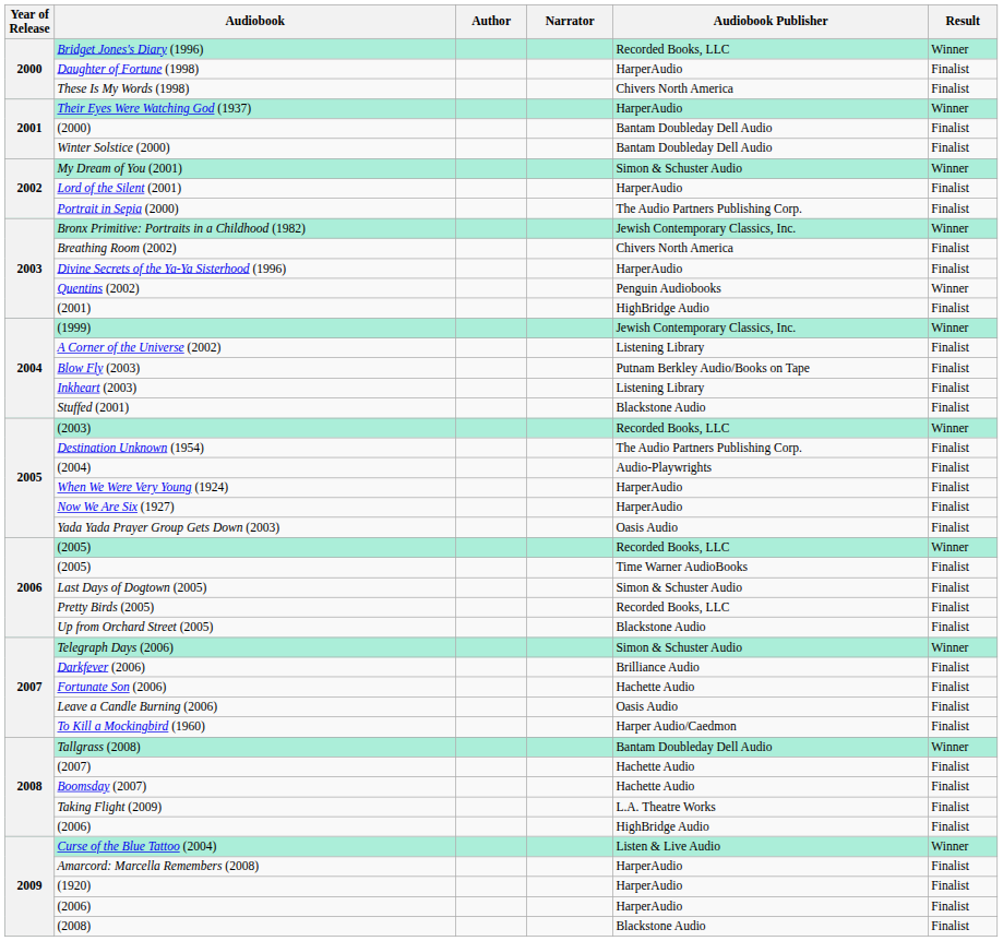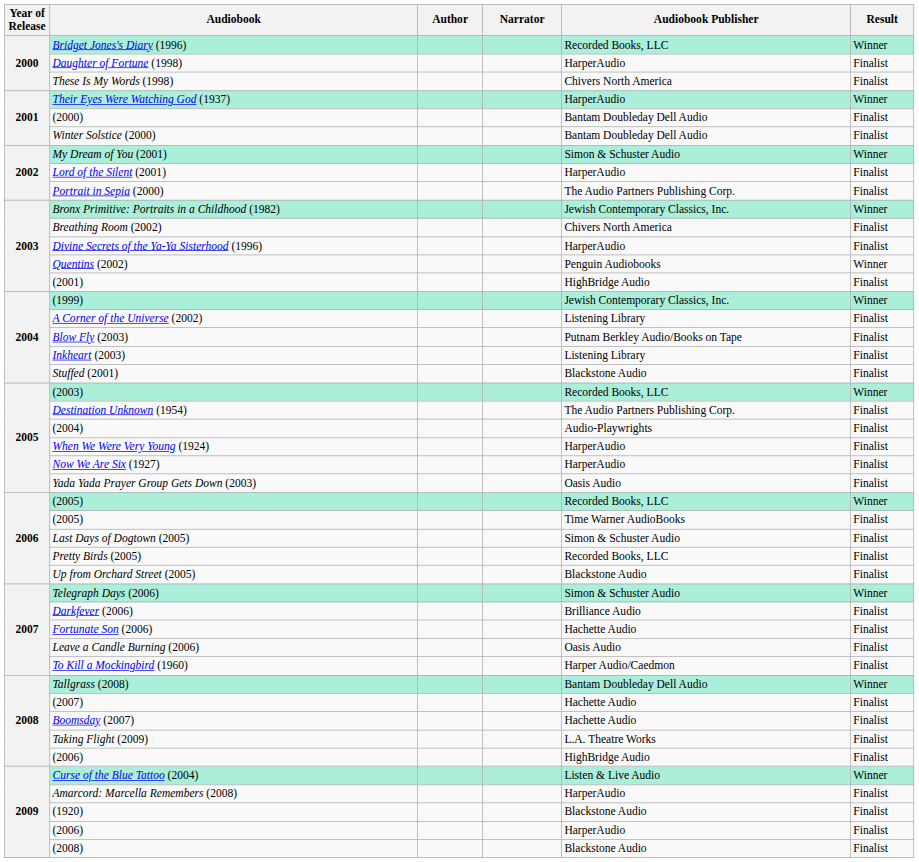 <table class="wikitable sortable mw-collapsible" style="width:100%">
 <tr bgcolor="#bebebe">
 <th width="5%">Year of Release</th>
 <th>Audiobook</th>
 <th>Author</th>
 <th>Narrator</th>
 <th>Audiobook Publisher</th>
 <th>Result</th>
 </tr>
 <tr style="background:#ABEED9">
 <th rowspan="3">2000<br></th>
 <td><em><a href='#'>Bridget Jones's Diary</a></em> (1996)</td>
 <td></td>
 <td></td>
 <td>Recorded Books, LLC</td>
 <td>Winner</td>
 </tr>
 <tr>
 <td><em><a href='#'>Daughter of Fortune</a></em> (1998)</td>
 <td></td>
 <td></td>
 <td>HarperAudio</td>
 <td>Finalist</td>
 </tr>
 <tr>
 <td><em>These Is My Words</em> (1998)</td>
 <td></td>
 <td></td>
 <td>Chivers North America</td>
 <td>Finalist</td>
 </tr>
 <tr style="background:#ABEED9">
 <th rowspan="3">2001<br></th>
 <td><em><a href='#'>Their Eyes Were Watching God</a></em> (1937)</td>
 <td></td>
 <td></td>
 <td>HarperAudio</td>
 <td>Winner</td>
 </tr>
 <tr>
 <td><em></em> (2000)</td>
 <td></td>
 <td></td>
 <td>Bantam Doubleday Dell Audio</td>
 <td>Finalist</td>
 </tr>
 <tr>
 <td><em>Winter Solstice</em> (2000)</td>
 <td></td>
 <td></td>
 <td>Bantam Doubleday Dell Audio</td>
 <td>Finalist</td>
 </tr>
 <tr style="background:#ABEED9">
 <th rowspan="3">2002<br></th>
 <td><em>My Dream of You</em> (2001)</td>
 <td></td>
 <td></td>
 <td>Simon & Schuster Audio</td>
 <td>Winner</td>
 </tr>
 <tr>
 <td><em><a href='#'>Lord of the Silent</a></em> (2001)</td>
 <td></td>
 <td></td>
 <td>HarperAudio</td>
 <td>Finalist</td>
 </tr>
 <tr>
 <td><em><a href='#'>Portrait in Sepia</a></em> (2000)</td>
 <td></td>
 <td></td>
 <td>The Audio Partners Publishing Corp.</td>
 <td>Finalist</td>
 </tr>
 <tr style="background:#ABEED9">
 <th rowspan="5">2003<br></th>
 <td><em>Bronx Primitive: Portraits in a Childhood</em> (1982)</td>
 <td></td>
 <td></td>
 <td>Jewish Contemporary Classics, Inc.</td>
 <td>Winner</td>
 </tr>
 <tr>
 <td><em>Breathing Room</em> (2002)</td>
 <td></td>
 <td></td>
 <td>Chivers North America</td>
 <td>Finalist</td>
 </tr>
 <tr>
 <td><em><a href='#'>Divine Secrets of the Ya-Ya Sisterhood</a></em> (1996)</td>
 <td></td>
 <td></td>
 <td>HarperAudio</td>
 <td>Finalist</td>
 </tr>
 <tr>
 <td><em><a href='#'>Quentins</a></em> (2002)</td>
 <td></td>
 <td></td>
 <td>Penguin Audiobooks</td>
 <td>Winner</td>
 </tr>
 <tr>
 <td><em></em> (2001)</td>
 <td></td>
 <td></td>
 <td>HighBridge Audio</td>
 <td>Finalist</td>
 </tr>
 <tr style="background:#ABEED9">
 <th rowspan="5">2004<br></th>
 <td><em></em> (1999)</td>
 <td></td>
 <td></td>
 <td>Jewish Contemporary Classics, Inc.</td>
 <td>Winner</td>
 </tr>
 <tr>
 <td><em><a href='#'>A Corner of the Universe</a></em> (2002)</td>
 <td></td>
 <td></td>
 <td>Listening Library</td>
 <td>Finalist</td>
 </tr>
 <tr>
 <td><em><a href='#'>Blow Fly</a></em> (2003)</td>
 <td></td>
 <td></td>
 <td>Putnam Berkley Audio/Books on Tape</td>
 <td>Finalist</td>
 </tr>
 <tr>
 <td><em><a href='#'>Inkheart</a></em> (2003)</td>
 <td></td>
 <td></td>
 <td>Listening Library</td>
 <td>Finalist</td>
 </tr>
 <tr>
 <td><em>Stuffed</em> (2001)</td>
 <td></td>
 <td></td>
 <td>Blackstone Audio</td>
 <td>Finalist</td>
 </tr>
 <tr style="background:#ABEED9">
 <th rowspan="6">2005<br></th>
 <td><em></em> (2003)</td>
 <td></td>
 <td></td>
 <td>Recorded Books, LLC</td>
 <td>Winner</td>
 </tr>
 <tr>
 <td><em><a href='#'>Destination Unknown</a></em> (1954)</td>
 <td></td>
 <td></td>
 <td>The Audio Partners Publishing Corp.</td>
 <td>Finalist</td>
 </tr>
 <tr>
 <td><em></em> (2004)</td>
 <td></td>
 <td></td>
 <td>Audio-Playwrights</td>
 <td>Finalist</td>
 </tr>
 <tr>
 <td><em><a href='#'>When We Were Very Young</a></em> (1924)</td>
 <td></td>
 <td></td>
 <td>HarperAudio</td>
 <td>Finalist</td>
 </tr>
 <tr>
 <td><em><a href='#'>Now We Are Six</a></em> (1927)</td>
 <td></td>
 <td></td>
 <td>HarperAudio</td>
 <td>Finalist</td>
 </tr>
 <tr>
 <td><em>Yada Yada Prayer Group Gets Down</em> (2003)</td>
 <td></td>
 <td></td>
 <td>Oasis Audio</td>
 <td>Finalist</td>
 </tr>
 <tr style="background:#ABEED9">
 <th rowspan="5">2006<br></th>
 <td><em></em> (2005)</td>
 <td></td>
 <td></td>
 <td>Recorded Books, LLC</td>
 <td>Winner</td>
 </tr>
 <tr>
 <td><em></em> (2005)</td>
 <td></td>
 <td></td>
 <td>Time Warner AudioBooks</td>
 <td>Finalist</td>
 </tr>
 <tr>
 <td><em>Last Days of Dogtown</em> (2005)</td>
 <td></td>
 <td></td>
 <td>Simon & Schuster Audio</td>
 <td>Finalist</td>
 </tr>
 <tr>
 <td><em>Pretty Birds</em> (2005)</td>
 <td></td>
 <td></td>
 <td>Recorded Books, LLC</td>
 <td>Finalist</td>
 </tr>
 <tr>
 <td><em>Up from Orchard Street</em> (2005)</td>
 <td></td>
 <td></td>
 <td>Blackstone Audio</td>
 <td>Finalist</td>
 </tr>
 <tr style="background:#ABEED9">
 <th rowspan="5">2007<br></th>
 <td><em>Telegraph Days</em> (2006)</td>
 <td></td>
 <td></td>
 <td>Simon & Schuster Audio</td>
 <td>Winner</td>
 </tr>
 <tr>
 <td><em><a href='#'>Darkfever</a></em> (2006)</td>
 <td></td>
 <td></td>
 <td>Brilliance Audio</td>
 <td>Finalist</td>
 </tr>
 <tr>
 <td><em><a href='#'>Fortunate Son</a></em> (2006)</td>
 <td></td>
 <td></td>
 <td>Hachette Audio</td>
 <td>Finalist</td>
 </tr>
 <tr>
 <td><em>Leave a Candle Burning</em> (2006)</td>
 <td></td>
 <td></td>
 <td>Oasis Audio</td>
 <td>Finalist</td>
 </tr>
 <tr>
 <td><em><a href='#'>To Kill a Mockingbird</a></em> (1960)</td>
 <td></td>
 <td></td>
 <td>Harper Audio/Caedmon</td>
 <td>Finalist</td>
 </tr>
 <tr style="background:#ABEED9">
 <th rowspan="5">2008<br></th>
 <td><em>Tallgrass</em> (2008)</td>
 <td></td>
 <td></td>
 <td>Bantam Doubleday Dell Audio</td>
 <td>Winner</td>
 </tr>
 <tr>
 <td><em></em> (2007)</td>
 <td></td>
 <td></td>
 <td>Hachette Audio</td>
 <td>Finalist</td>
 </tr>
 <tr>
 <td><em><a href='#'>Boomsday</a></em> (2007)</td>
 <td></td>
 <td></td>
 <td>Hachette Audio</td>
 <td>Finalist</td>
 </tr>
 <tr>
 <td><em>Taking Flight</em> (2009)</td>
 <td></td>
 <td></td>
 <td>L.A. Theatre Works</td>
 <td>Finalist</td>
 </tr>
 <tr>
 <td><em></em> (2006)</td>
 <td></td>
 <td></td>
 <td>HighBridge Audio</td>
 <td>Finalist</td>
 </tr>
 <tr style="background:#ABEED9">
 <th rowspan="5">2009<br></th>
 <td><em><a href='#'>Curse of the Blue Tattoo</a></em> (2004)</td>
 <td></td>
 <td></td>
 <td>Listen & Live Audio</td>
 <td>Winner</td>
 </tr>
 <tr>
 <td><em>Amarcord: Marcella Remembers</em> (2008)</td>
 <td></td>
 <td></td>
 <td>HarperAudio</td>
 <td>Finalist</td>
 </tr>
 <tr>
 <td><em></em> (1920)</td>
 <td></td>
 <td></td>
-<td>HarperAudio</td>
+<td>Blackstone Audio</td>
 <td>Finalist</td>
 </tr>
 <tr>
 <td><em></em> (2006)</td>
 <td></td>
 <td></td>
 <td>HarperAudio</td>
 <td>Finalist</td>
 </tr>
 <tr>
 <td><em></em> (2008)</td>
 <td></td>
 <td></td>
 <td>Blackstone Audio</td>
 <td>Finalist</td>
 </tr>
 </table>
